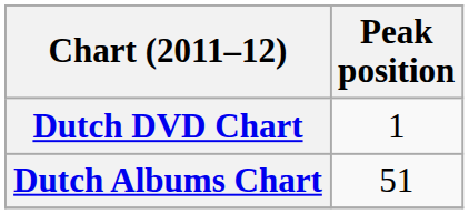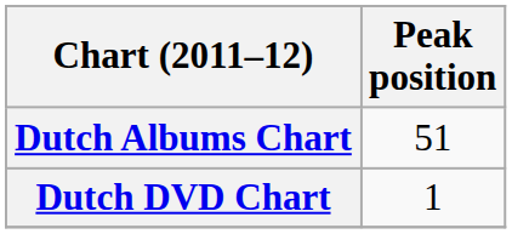 <table class="wikitable sortable plainrowheaders">
 <tr>
 <th>Chart (2011–12)</th>
 <th>Peak<br>position</th>
 </tr>
 <tr>
+<th scope="row"><a href='#'>Dutch Albums Chart</a></th>
+<td style="text-align:center;">51</td>
+</tr>
+<tr>
 <th scope="row"><a href='#'>Dutch DVD Chart</a></th>
 <td style="text-align:center;">1</td>
 </tr>
 <tr>
-<th scope="row"><a href='#'>Dutch Albums Chart</a></th>
-<td style="text-align:center;">51</td>
-</tr>
-<tr>
 </tr>
 </table>
